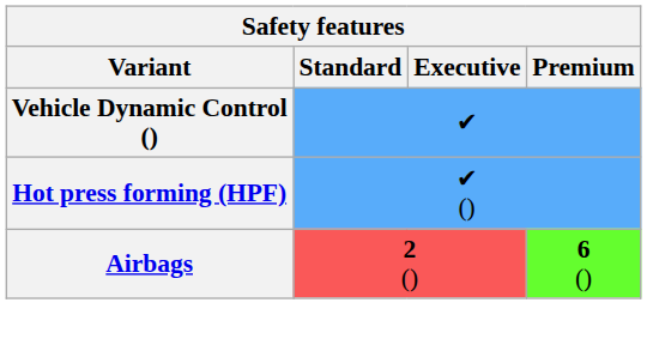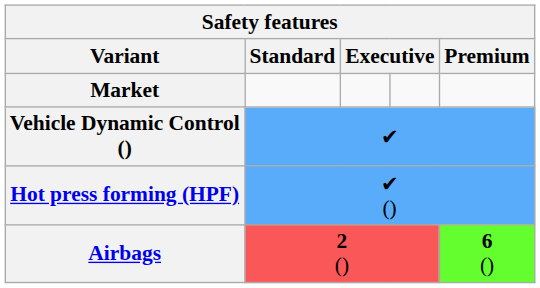 <table class="wikitable" align="right">
 <tr>
 <th colspan="5" align="center">Safety features </th>
 </tr>
 <tr>
 <th scope="col" colspan="1">Variant</th>
 <th scope="col">Standard</th>
 <th colspan="2" scope="col">Executive</th>
 <th scope="col">Premium</th>
+</tr>
+<tr>
+<th>Market</th>
+<td colspan="1" align="center"></td>
+<td colspan="1"></td>
+<td colspan="1"></td>
+<td colspan="1" align="center"></td>
 </tr>
 <tr>
 <th>Vehicle Dynamic Control <br>()</th>
 <td colspan="4" style="background: #58ACFA; color: black" align="center">✔</td>
 </tr>
 <tr>
 <th><a href='#'>Hot press forming (HPF)</a></th>
 <td colspan="4" style="background: #58ACFA; color: black" align="center">✔<br>()</td>
 </tr>
 <tr>
 <th><a href='#'>Airbags</a></th>
 <td colspan="3" style="background: #FA5858; color: black" align="center"><strong>2</strong><br>()</td>
 <td style="background: #64FE2E; color: black" align="center"><strong>6</strong><br>()</td>
 </tr>
 </table>
